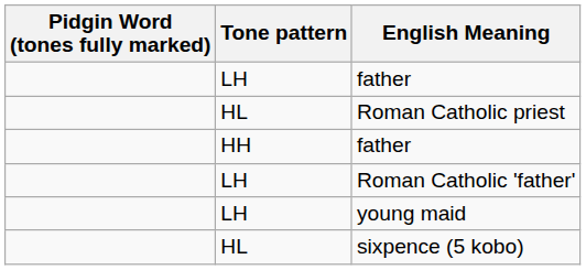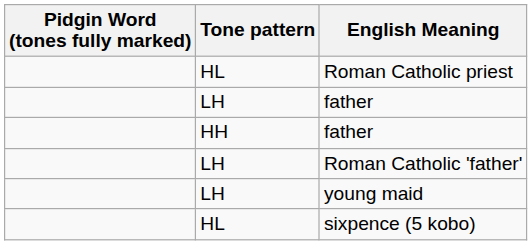 <table class="wikitable">
 <tr>
 <th>Pidgin Word <br>(tones fully marked)</th>
 <th>Tone pattern</th>
 <th>English Meaning</th>
 </tr>
 <tr>
 <td></td>
-<td>LH</td>
-<td>father</td>
+<td>HL</td>
+<td>Roman Catholic priest</td>
 </tr>
 <tr>
 <td></td>
-<td>HL</td>
-<td>Roman Catholic priest</td>
+<td>LH</td>
+<td>father</td>
 </tr>
 <tr>
 <td></td>
 <td>HH</td>
 <td>father</td>
 </tr>
 <tr>
 <td></td>
 <td>LH</td>
 <td>Roman Catholic 'father'</td>
 </tr>
 <tr>
 <td></td>
 <td>LH</td>
 <td>young maid</td>
 </tr>
 <tr>
 <td></td>
 <td>HL</td>
 <td>sixpence (5 kobo)</td>
 </tr>
 </table>
